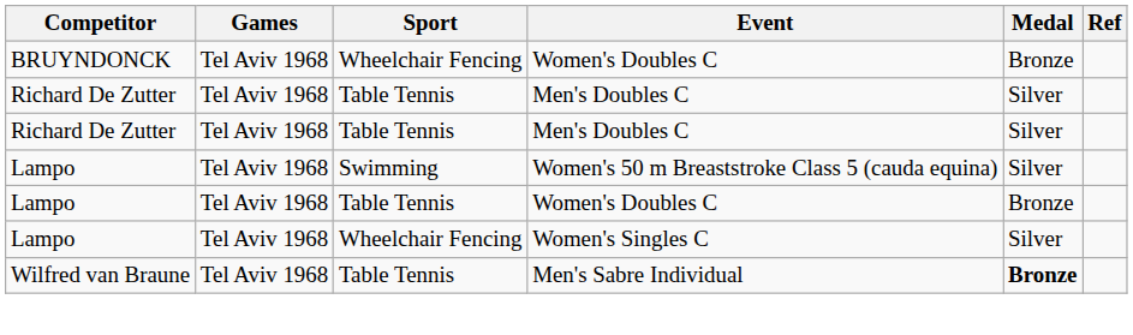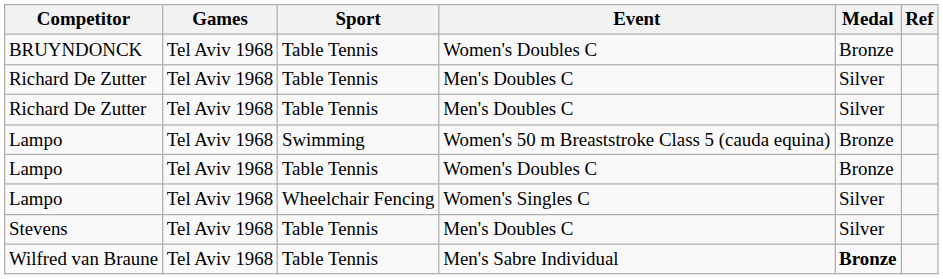 <table class="wikitable">
 <tr>
 <th>Competitor</th>
 <th>Games</th>
 <th>Sport</th>
 <th>Event</th>
 <th>Medal</th>
 <th>Ref</th>
 </tr>
 <tr>
 <td>BRUYNDONCK</td>
 <td>Tel Aviv 1968</td>
-<td>Wheelchair Fencing</td>
+<td>Table Tennis</td>
 <td>Women's Doubles C</td>
 <td>Bronze</td>
 <td></td>
 </tr>
 <tr>
 <td>Richard De Zutter</td>
 <td>Tel Aviv 1968</td>
 <td>Table Tennis</td>
 <td>Men's Doubles C</td>
 <td>Silver</td>
 <td></td>
 </tr>
 <tr>
 <td>Richard De Zutter</td>
 <td>Tel Aviv 1968</td>
 <td>Table Tennis</td>
 <td>Men's Doubles C</td>
 <td>Silver</td>
 <td></td>
 </tr>
 <tr>
 <td>Lampo</td>
 <td>Tel Aviv 1968</td>
 <td>Swimming</td>
 <td>Women's 50 m Breaststroke Class 5 (cauda equina)</td>
-<td>Silver</td>
+<td>Bronze</td>
 <td></td>
 </tr>
 <tr>
 <td>Lampo</td>
 <td>Tel Aviv 1968</td>
 <td>Table Tennis</td>
 <td>Women's Doubles C</td>
 <td>Bronze</td>
 <td></td>
 </tr>
 <tr>
 <td>Lampo</td>
 <td>Tel Aviv 1968</td>
 <td>Wheelchair Fencing</td>
 <td>Women's Singles C</td>
 <td>Silver</td>
 <td></td>
 </tr>
 <tr>
+<td>Stevens</td>
+<td>Tel Aviv 1968</td>
+<td>Table Tennis</td>
+<td>Men's Doubles C</td>
+<td>Silver</td>
+<td></td>
+</tr>
+<tr>
 <td>Wilfred van Braune</td>
 <td>Tel Aviv 1968</td>
 <td>Table Tennis</td>
 <td>Men's Sabre Individual</td>
 <td><strong>Bronze</strong></td>
 <td></td>
 </tr>
 </table>
